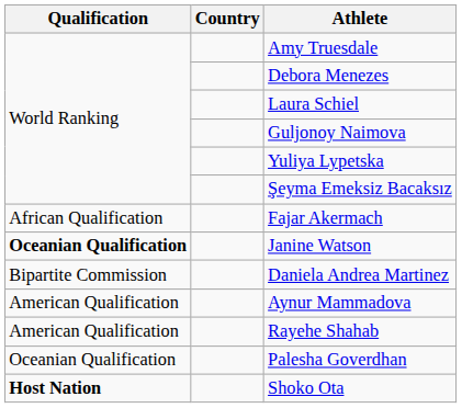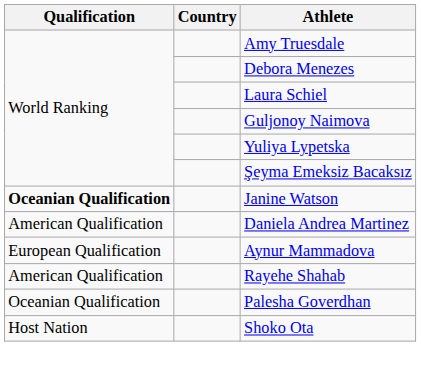 <table class="wikitable">
 <tr>
 <th>Qualification</th>
 <th>Country</th>
 <th>Athlete</th>
 </tr>
 <tr>
 <td rowspan="6">World Ranking</td>
 <td></td>
 <td><a href='#'>Amy Truesdale</a></td>
 </tr>
 <tr>
 <td></td>
 <td><a href='#'>Debora Menezes</a></td>
 </tr>
 <tr>
 <td></td>
 <td><a href='#'>Laura Schiel</a></td>
 </tr>
 <tr>
 <td></td>
 <td><a href='#'>Guljonoy Naimova</a></td>
 </tr>
 <tr>
 <td></td>
 <td><a href='#'>Yuliya Lypetska</a></td>
 </tr>
 <tr>
 <td></td>
 <td><a href='#'>Şeyma Emeksiz Bacaksız</a></td>
 </tr>
 <tr>
-<td>African Qualification</td>
-<td></td>
-<td><a href='#'>Fajar Akermach</a></td>
-</tr>
-<tr>
 <td><strong>Oceanian Qualification</strong></td>
 <td></td>
 <td><a href='#'>Janine Watson</a></td>
 </tr>
 <tr>
-<td>Bipartite Commission</td>
+<td>American Qualification</td>
 <td></td>
 <td><a href='#'>Daniela Andrea Martinez</a></td>
 </tr>
 <tr>
-<td>American Qualification</td>
+<td>European Qualification</td>
 <td></td>
 <td><a href='#'>Aynur Mammadova</a></td>
 </tr>
 <tr>
 <td>American Qualification</td>
 <td></td>
 <td><a href='#'>Rayehe Shahab</a></td>
 </tr>
 <tr>
 <td>Oceanian Qualification</td>
 <td></td>
 <td><a href='#'>Palesha Goverdhan</a></td>
 </tr>
 <tr>
-<td><strong>Host Nation</strong></td>
+<td>Host Nation</td>
 <td></td>
 <td><a href='#'>Shoko Ota</a></td>
 </tr>
 </table>
